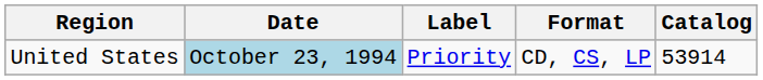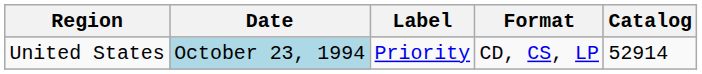 <table class="wikitable">
 <tr>
 <th>Region</th>
 <th>Date</th>
 <th>Label</th>
 <th>Format</th>
 <th>Catalog</th>
 </tr>
 <tr>
 <td>United States</td>
 <td style="background: lightblue;">October 23, 1994</td>
 <td><a href='#'>Priority</a></td>
 <td>CD, <a href='#'>CS</a>, <a href='#'>LP</a></td>
-<td>53914</td>
+<td>52914</td>
 </tr>
 </table>
